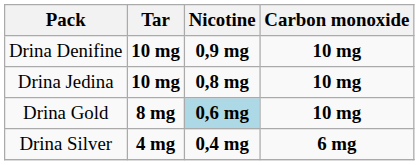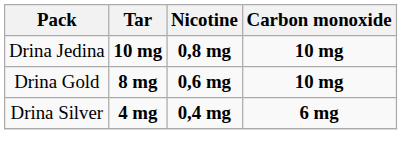 <table class="wikitable" style="font-size: 95%;text-align:center">
 <tr>
 <th>Pack</th>
 <th>Tar</th>
 <th>Nicotine</th>
 <th>Carbon monoxide</th>
-</tr>
-<tr>
-<td>Drina Denifine</td>
-<td><strong>10 mg</strong></td>
-<td><strong>0,9 mg</strong></td>
-<td><strong>10 mg</strong></td>
 </tr>
 <tr>
 <td>Drina Jedina</td>
 <td><strong>10 mg</strong></td>
 <td><strong>0,8 mg</strong></td>
 <td><strong>10 mg</strong></td>
 </tr>
 <tr>
 <td>Drina Gold</td>
 <td><strong>8 mg</strong></td>
-<td style="background: lightblue;"><strong>0,6 mg</strong></td>
+<td><strong>0,6 mg</strong></td>
 <td><strong>10 mg</strong></td>
 </tr>
 <tr>
 <td>Drina Silver</td>
 <td><strong>4 mg</strong></td>
 <td><strong>0,4 mg</strong></td>
 <td><strong>6 mg</strong></td>
 </tr>
 <tr>
 </tr>
 </table>
